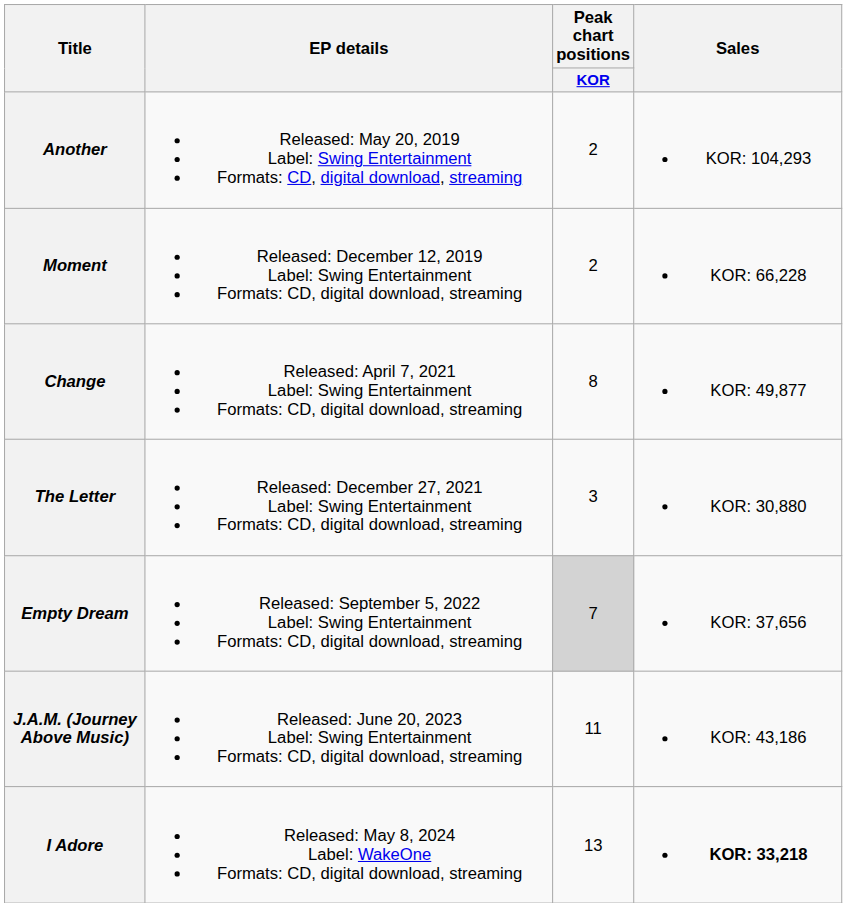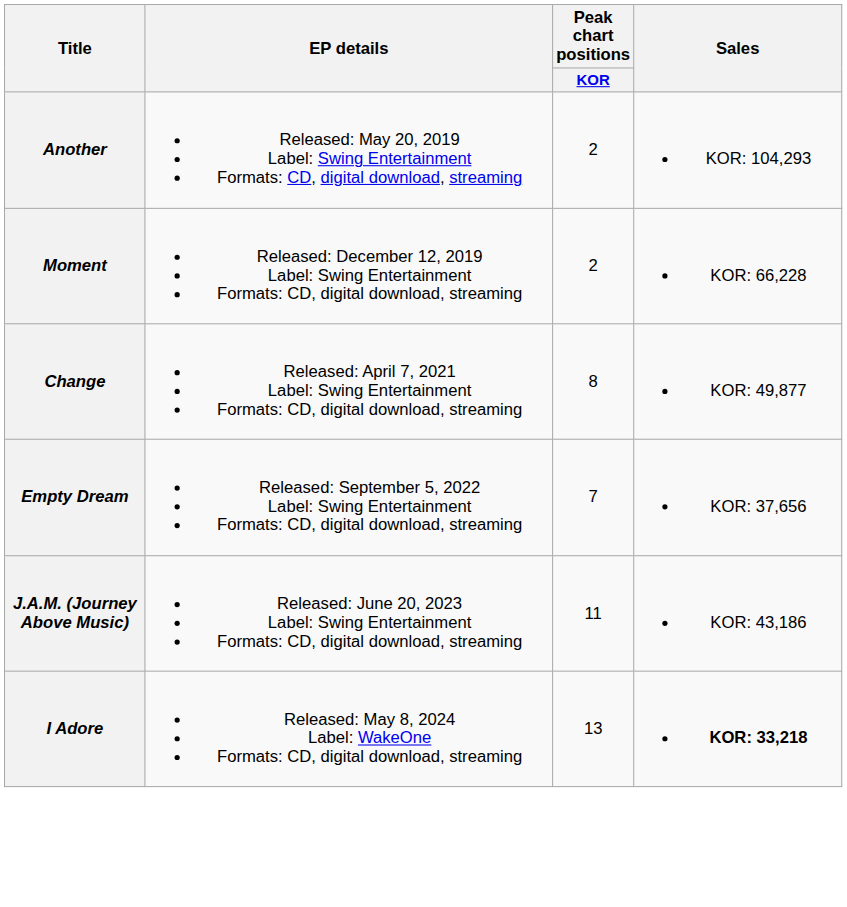 <table class="wikitable plainrowheaders" style="text-align:center;">
 <tr>
 <th scope="col" rowspan="2" style="width:8em;">Title</th>
 <th scope="col" rowspan="2" style="width:24em;">EP details</th>
 <th scope="col" colspan="1">Peak chart positions</th>
 <th scope="col" rowspan="2" style="width:12em;">Sales</th>
 </tr>
 <tr>
 <th scope="col" style="width:3em;font-size:90%;"><a href='#'>KOR</a><br></th>
 </tr>
 <tr>
 <th scope="row"><em>Another</em></th>
 <td><br><ul><li>Released: May 20, 2019</li><li>Label: <a href='#'>Swing Entertainment</a></li><li>Formats: <a href='#'>CD</a>, <a href='#'>digital download</a>, <a href='#'>streaming</a></li></ul></td>
 <td>2</td>
 <td><br><ul><li>KOR: 104,293</li></ul></td>
 </tr>
 <tr>
 <th scope="row"><em>Moment</em></th>
 <td><br><ul><li>Released: December 12, 2019</li><li>Label: Swing Entertainment</li><li>Formats: CD, digital download, streaming</li></ul></td>
 <td>2</td>
 <td><br><ul><li>KOR: 66,228</li></ul></td>
 </tr>
 <tr>
 <th scope="row"><em>Change</em></th>
 <td><br><ul><li>Released: April 7, 2021</li><li>Label: Swing Entertainment</li><li>Formats: CD, digital download, streaming</li></ul></td>
 <td>8</td>
 <td><br><ul><li>KOR: 49,877</li></ul></td>
 </tr>
 <tr>
-<th scope="row"><em>The Letter</em></th>
-<td><br><ul><li>Released: December 27, 2021</li><li>Label: Swing Entertainment</li><li>Formats: CD, digital download, streaming</li></ul></td>
-<td>3</td>
-<td><br><ul><li>KOR: 30,880</li></ul></td>
-</tr>
-<tr>
 <th scope="row"><em>Empty Dream</em></th>
 <td><br><ul><li>Released: September 5, 2022</li><li>Label: Swing Entertainment</li><li>Formats: CD, digital download, streaming</li></ul></td>
-<td style="background: lightgrey;">7</td>
+<td>7</td>
 <td><br><ul><li>KOR: 37,656</li></ul></td>
 </tr>
 <tr>
 <th scope="row"><em>J.A.M. (Journey Above Music)</em></th>
 <td><br><ul><li>Released: June 20, 2023</li><li>Label: Swing Entertainment</li><li>Formats: CD, digital download, streaming</li></ul></td>
 <td>11</td>
 <td><br><ul><li>KOR: 43,186</li></ul></td>
 </tr>
 <tr>
 <th scope="row"><em>I Adore</em></th>
 <td><br><ul><li>Released: May 8, 2024</li><li>Label: <a href='#'>WakeOne</a></li><li>Formats: CD, digital download, streaming</li></ul></td>
 <td>13</td>
 <td><strong><br><ul><li>KOR: 33,218</li></ul></strong></td>
 </tr>
 </table>
